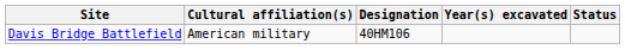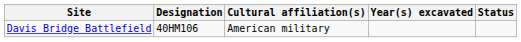 <table class="wikitable">
 <tr>
 <th>Site</th>
+<th>Designation</th>
 <th>Cultural affiliation(s)</th>
-<th>Designation</th>
 <th>Year(s) excavated</th>
 <th>Status</th>
 </tr>
 <tr>
 <td><a href='#'>Davis Bridge Battlefield</a></td>
+<td>40HM106</td>
 <td>American military</td>
-<td>40HM106</td>
 <td></td>
 <td></td>
 </tr>
 </table>
